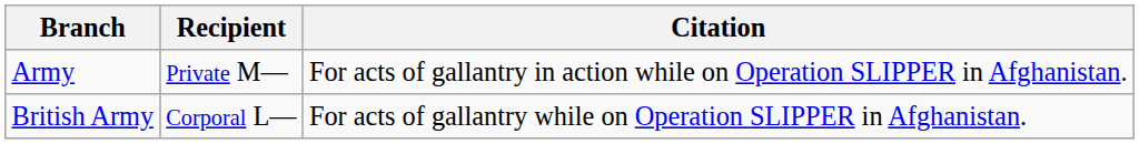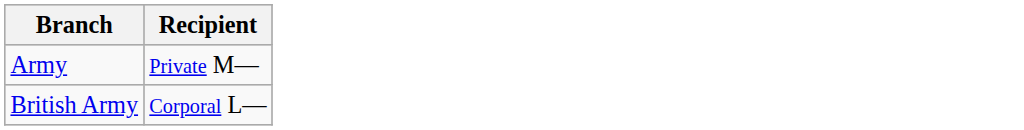 <table class="wikitable" style="font-size:95%;">
 <tr>
 <th>Branch</th>
 <th>Recipient</th>
-<th>Citation</th>
 </tr>
 <tr>
 <td><a href='#'>Army</a></td>
 <td><small><a href='#'>Private</a></small> M—</td>
-<td>For acts of gallantry in action while on <a href='#'>Operation SLIPPER</a> in <a href='#'>Afghanistan</a>.</td>
 </tr>
 <tr>
 <td><a href='#'>British Army</a></td>
 <td><small><a href='#'>Corporal</a></small> L—</td>
-<td>For acts of gallantry while on <a href='#'>Operation SLIPPER</a> in <a href='#'>Afghanistan</a>.</td>
 </tr>
 </table>
